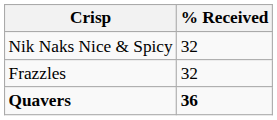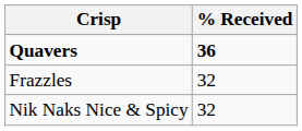 <table class="wikitable">
 <tr>
 <th>Crisp</th>
 <th>% Received</th>
 </tr>
 <tr>
-<td>Nik Naks Nice & Spicy</td>
-<td>32</td>
+<td><strong>Quavers</strong></td>
+<td><strong>36</strong></td>
 </tr>
 <tr>
 <td>Frazzles</td>
 <td>32</td>
 </tr>
 <tr>
-<td><strong>Quavers</strong></td>
-<td><strong>36</strong></td>
+<td>Nik Naks Nice & Spicy</td>
+<td>32</td>
 </tr>
 </table>
